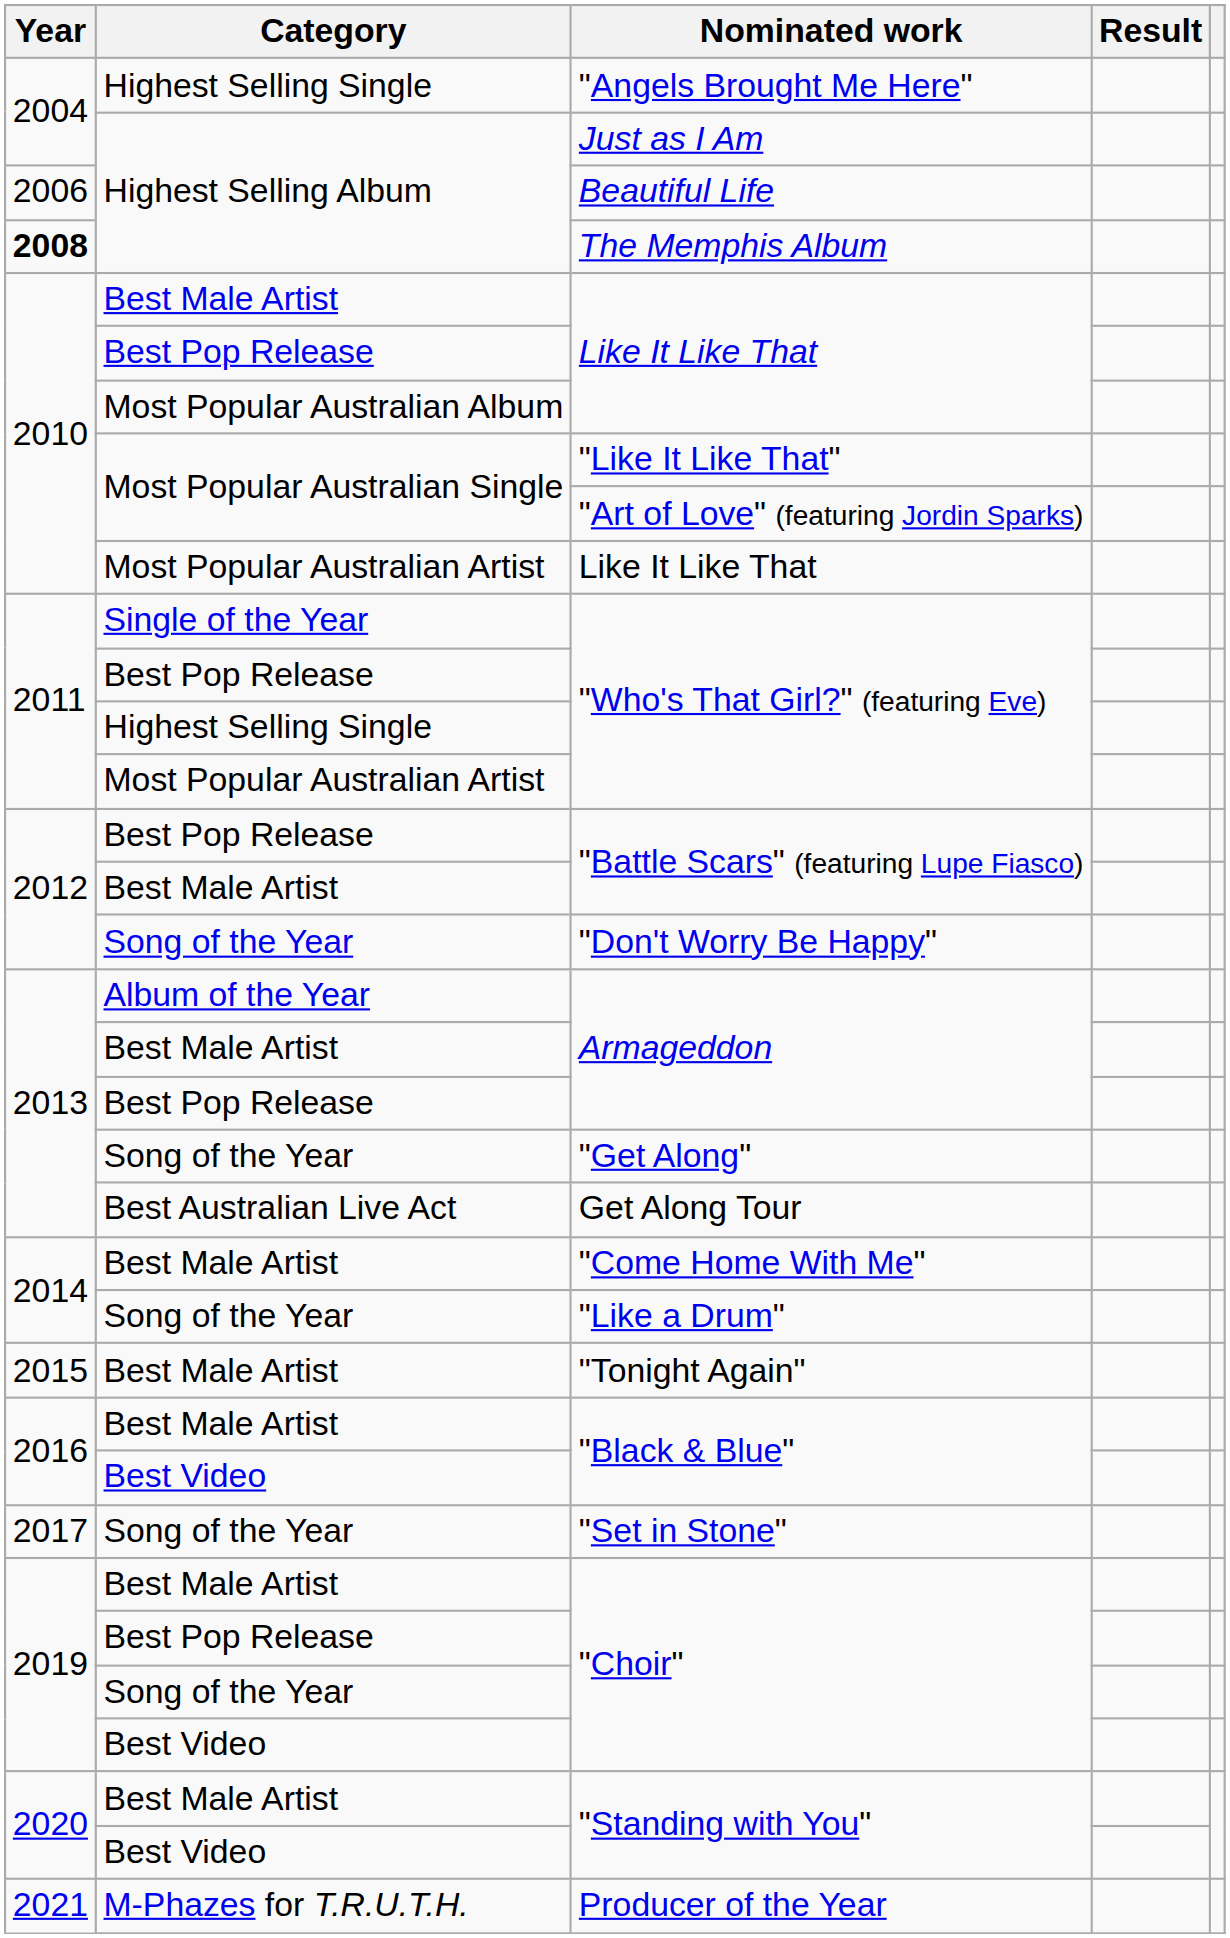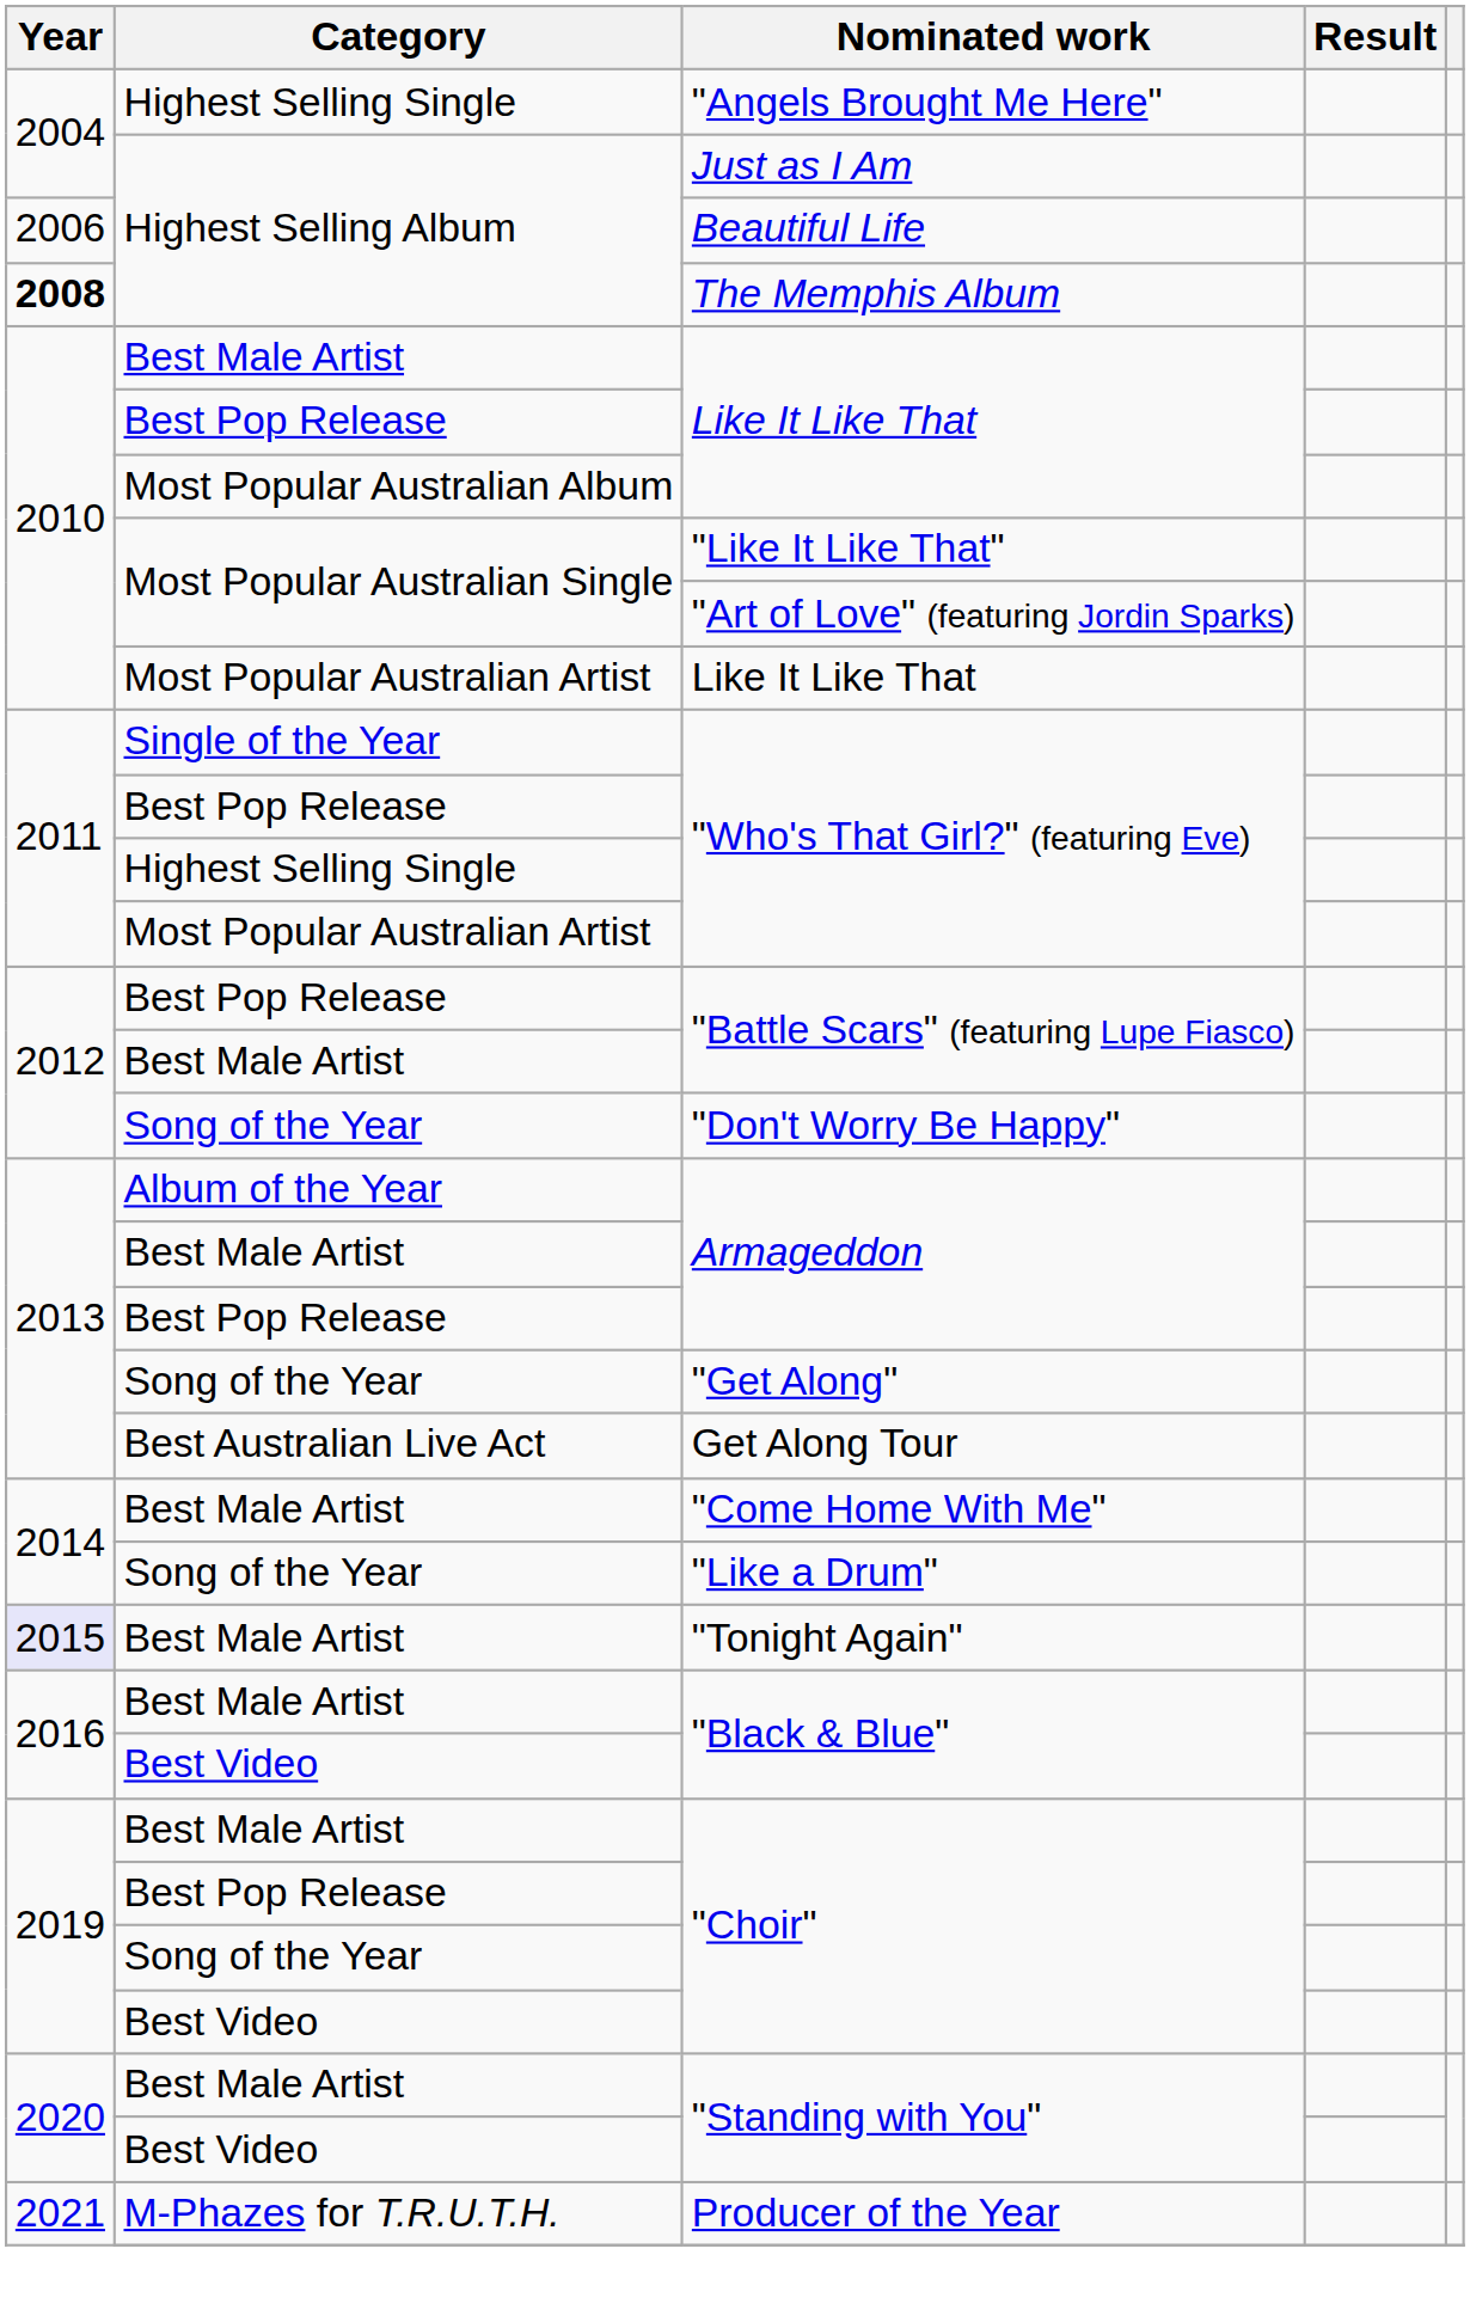 <table class="wikitable">
 <tr>
 <th>Year</th>
 <th>Category</th>
 <th>Nominated work</th>
 <th>Result</th>
 <th></th>
 </tr>
 <tr>
 <td rowspan="2">2004</td>
 <td>Highest Selling Single</td>
 <td>"<a href='#'>Angels Brought Me Here</a>"</td>
 <td></td>
 <td></td>
 </tr>
 <tr>
 <td rowspan="3">Highest Selling Album</td>
 <td><em><a href='#'>Just as I Am</a></em></td>
 <td></td>
 <td></td>
 </tr>
 <tr>
 <td>2006</td>
 <td><em><a href='#'>Beautiful Life</a></em></td>
 <td></td>
 <td></td>
 </tr>
 <tr>
 <td><strong>2008</strong></td>
 <td><em><a href='#'>The Memphis Album</a></em></td>
 <td></td>
 <td></td>
 </tr>
 <tr>
 <td rowspan="6">2010</td>
 <td><a href='#'>Best Male Artist</a></td>
 <td rowspan="3"><em><a href='#'>Like It Like That</a></em></td>
 <td></td>
 <td></td>
 </tr>
 <tr>
 <td><a href='#'>Best Pop Release</a></td>
 <td></td>
 <td></td>
 </tr>
 <tr>
 <td>Most Popular Australian Album</td>
 <td></td>
 <td></td>
 </tr>
 <tr>
 <td rowspan="2">Most Popular Australian Single</td>
 <td>"<a href='#'>Like It Like That</a>"</td>
 <td></td>
 <td></td>
 </tr>
 <tr>
 <td>"<a href='#'>Art of Love</a>" <small>(featuring <a href='#'>Jordin Sparks</a>)</small></td>
 <td></td>
 <td></td>
 </tr>
 <tr>
 <td>Most Popular Australian Artist</td>
 <td>Like It Like That</td>
 <td></td>
 <td></td>
 </tr>
 <tr>
 <td rowspan="4">2011</td>
 <td><a href='#'>Single of the Year</a></td>
 <td rowspan="4">"<a href='#'>Who's That Girl?</a>" <small>(featuring <a href='#'>Eve</a>)</small></td>
 <td></td>
 <td></td>
 </tr>
 <tr>
 <td>Best Pop Release</td>
 <td></td>
 <td></td>
 </tr>
 <tr>
 <td>Highest Selling Single</td>
 <td></td>
 <td></td>
 </tr>
 <tr>
 <td>Most Popular Australian Artist</td>
 <td></td>
 <td></td>
 </tr>
 <tr>
 <td rowspan="3">2012</td>
 <td>Best Pop Release</td>
 <td rowspan="2">"<a href='#'>Battle Scars</a>" <small>(featuring <a href='#'>Lupe Fiasco</a>)</small></td>
 <td></td>
 <td></td>
 </tr>
 <tr>
 <td>Best Male Artist</td>
 <td></td>
 <td></td>
 </tr>
 <tr>
 <td><a href='#'>Song of the Year</a></td>
 <td>"<a href='#'>Don't Worry Be Happy</a>"</td>
 <td></td>
 <td></td>
 </tr>
 <tr>
 <td rowspan="5">2013</td>
 <td><a href='#'>Album of the Year</a></td>
 <td rowspan="3"><em><a href='#'>Armageddon</a></em></td>
 <td></td>
 <td></td>
 </tr>
 <tr>
 <td>Best Male Artist</td>
 <td></td>
 <td></td>
 </tr>
 <tr>
 <td>Best Pop Release</td>
 <td></td>
 <td></td>
 </tr>
 <tr>
 <td>Song of the Year</td>
 <td>"<a href='#'>Get Along</a>"</td>
 <td></td>
 <td></td>
 </tr>
 <tr>
 <td>Best Australian Live Act</td>
 <td>Get Along Tour</td>
 <td></td>
 <td></td>
 </tr>
 <tr>
 <td rowspan="2">2014</td>
 <td>Best Male Artist</td>
 <td>"<a href='#'>Come Home With Me</a>"</td>
 <td></td>
 <td></td>
 </tr>
 <tr>
 <td>Song of the Year</td>
 <td>"<a href='#'>Like a Drum</a>"</td>
 <td></td>
 <td></td>
 </tr>
 <tr>
-<td>2015</td>
+<td style="background: lavender;">2015</td>
 <td>Best Male Artist</td>
 <td>"Tonight Again"</td>
 <td></td>
 <td></td>
 </tr>
 <tr>
 <td rowspan="2">2016</td>
 <td>Best Male Artist</td>
 <td rowspan="2">"<a href='#'>Black & Blue</a>"</td>
 <td></td>
 <td></td>
 </tr>
 <tr>
 <td><a href='#'>Best Video</a></td>
-<td></td>
-<td></td>
-</tr>
-<tr>
-<td>2017</td>
-<td>Song of the Year</td>
-<td>"<a href='#'>Set in Stone</a>"</td>
 <td></td>
 <td></td>
 </tr>
 <tr>
 <td rowspan="4">2019</td>
 <td>Best Male Artist</td>
 <td rowspan="4">"<a href='#'>Choir</a>"</td>
 <td></td>
 <td></td>
 </tr>
 <tr>
 <td>Best Pop Release</td>
 <td></td>
 <td></td>
 </tr>
 <tr>
 <td>Song of the Year</td>
 <td></td>
 <td></td>
 </tr>
 <tr>
 <td>Best Video</td>
 <td></td>
 <td></td>
 </tr>
 <tr>
 <td rowspan="2"><a href='#'>2020</a></td>
 <td>Best Male Artist</td>
 <td rowspan="2">"<a href='#'>Standing with You</a>"</td>
 <td></td>
 <td rowspan="2"></td>
 </tr>
 <tr>
 <td>Best Video</td>
 <td></td>
 </tr>
 <tr>
 <td rowspan="2"><a href='#'>2021</a></td>
 <td><a href='#'>M-Phazes</a> for <em>T.R.U.T.H.</em></td>
 <td><a href='#'>Producer of the Year</a></td>
 <td></td>
 <td></td>
 </tr>
 <tr>
 </tr>
 </table>
